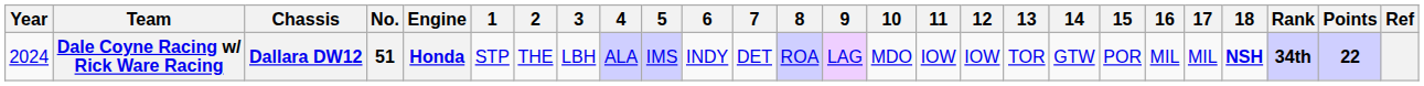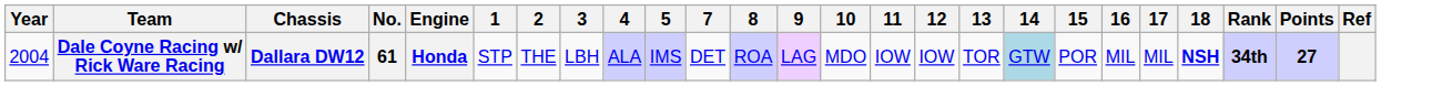 <table class="wikitable" style="text-align:center; font-size:85%">
 <tr>
 <th>Year</th>
 <th>Team</th>
 <th>Chassis</th>
 <th>No.</th>
 <th>Engine</th>
 <th>1</th>
 <th>2</th>
 <th>3</th>
 <th>4</th>
 <th>5</th>
-<th>6</th>
 <th>7</th>
 <th>8</th>
 <th>9</th>
 <th>10</th>
 <th>11</th>
 <th>12</th>
 <th>13</th>
 <th>14</th>
 <th>15</th>
 <th>16</th>
 <th>17</th>
 <th>18</th>
 <th>Rank</th>
 <th>Points</th>
 <th>Ref</th>
 </tr>
 <tr>
-<td><a href='#'>2024</a></td>
+<td><a href='#'>2004</a></td>
 <th nowrap><a href='#'>Dale Coyne Racing</a> w/<br><a href='#'>Rick Ware Racing</a></th>
 <th rowspan=1 nowrap><a href='#'>Dallara DW12</a></th>
-<th>51</th>
+<th>61</th>
 <th rowspan=1 nowrap><a href='#'>Honda</a></th>
 <td><a href='#'>STP</a></td>
 <td><a href='#'>THE</a></td>
 <td><a href='#'>LBH</a></td>
 <td style="background:#CFCFFF;"><a href='#'>ALA</a><br></td>
 <td style="background:#CFCFFF;"><a href='#'>IMS</a><br></td>
-<td><a href='#'>INDY</a></td>
 <td><a href='#'>DET</a></td>
 <td style="background:#CFCFFF;"><a href='#'>ROA</a><br></td>
 <td style="background:#EFCFFF;"><a href='#'>LAG</a><br></td>
 <td><a href='#'>MDO</a></td>
 <td><a href='#'>IOW</a></td>
 <td><a href='#'>IOW</a></td>
 <td><a href='#'>TOR</a></td>
-<td><a href='#'>GTW</a></td>
+<td style="background: lightblue;"><a href='#'>GTW</a></td>
 <td><a href='#'>POR</a></td>
 <td><a href='#'>MIL</a></td>
 <td><a href='#'>MIL</a></td>
 <td><strong><a href='#'>NSH</a></strong></td>
 <th style="background:#cfcfff;">34th</th>
-<th style="background:#cfcfff;">22</th>
+<th style="background:#cfcfff;">27</th>
 <th></th>
 </tr>
 </table>
